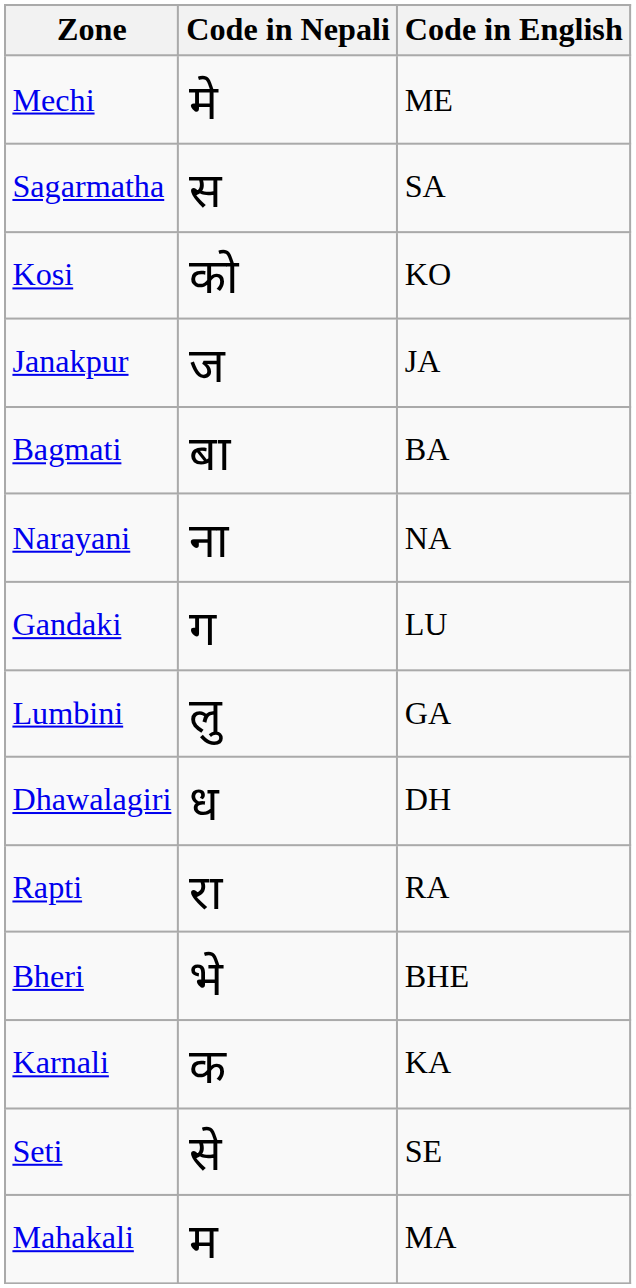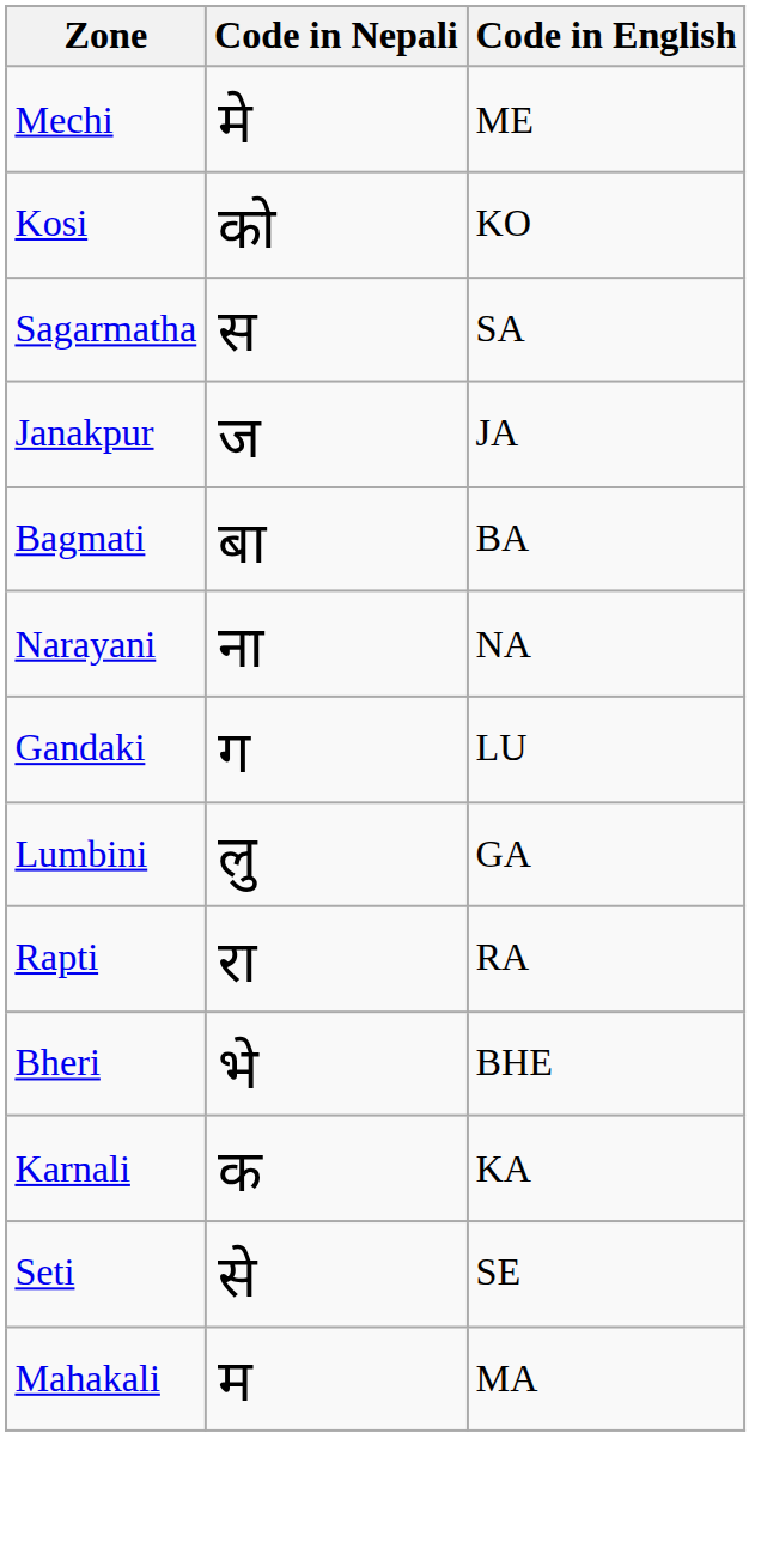 <table class="wikitable">
 <tr>
 <th>Zone</th>
 <th>Code in Nepali</th>
 <th>Code in English</th>
 </tr>
 <tr>
 <td><a href='#'>Mechi</a></td>
 <td style="font-size:150%">मे</td>
 <td>ME</td>
 </tr>
 <tr>
+<td><a href='#'>Kosi</a></td>
+<td style="font-size:150%">को</td>
+<td>KO</td>
+</tr>
+<tr>
 <td><a href='#'>Sagarmatha</a></td>
 <td style="font-size:150%">स</td>
 <td>SA</td>
-</tr>
-<tr>
-<td><a href='#'>Kosi</a></td>
-<td style="font-size:150%">को</td>
-<td>KO</td>
 </tr>
 <tr>
 <td><a href='#'>Janakpur</a></td>
 <td style="font-size:150%">ज</td>
 <td>JA</td>
 </tr>
 <tr>
 <td><a href='#'>Bagmati</a></td>
 <td style="font-size:150%">बा</td>
 <td>BA</td>
 </tr>
 <tr>
 <td><a href='#'>Narayani</a></td>
 <td style="font-size:150%">ना</td>
 <td>NA</td>
 </tr>
 <tr>
 <td><a href='#'>Gandaki</a></td>
 <td style="font-size:150%">ग</td>
 <td>LU</td>
 </tr>
 <tr>
 <td><a href='#'>Lumbini</a></td>
 <td style="font-size:150%">लु</td>
 <td>GA</td>
 </tr>
 <tr>
-<td><a href='#'>Dhawalagiri</a></td>
-<td style="font-size:150%">ध</td>
-<td>DH</td>
-</tr>
-<tr>
 <td><a href='#'>Rapti</a></td>
 <td style="font-size:150%">रा</td>
 <td>RA</td>
 </tr>
 <tr>
 <td><a href='#'>Bheri</a></td>
 <td style="font-size:150%">भे</td>
 <td>BHE</td>
 </tr>
 <tr>
 <td><a href='#'>Karnali</a></td>
 <td style="font-size:150%">क</td>
 <td>KA</td>
 </tr>
 <tr>
 <td><a href='#'>Seti</a></td>
 <td style="font-size:150%">से</td>
 <td>SE</td>
 </tr>
 <tr>
 <td><a href='#'>Mahakali</a></td>
 <td style="font-size:150%">म</td>
 <td>MA</td>
 </tr>
 </table>
